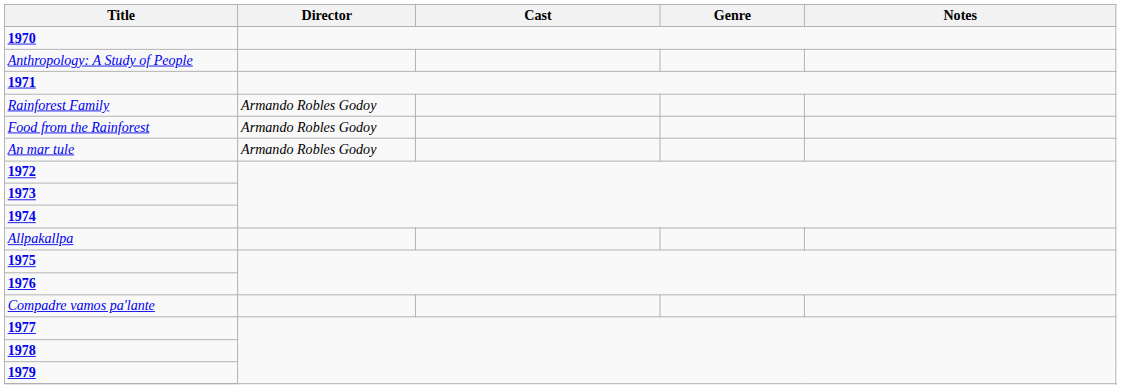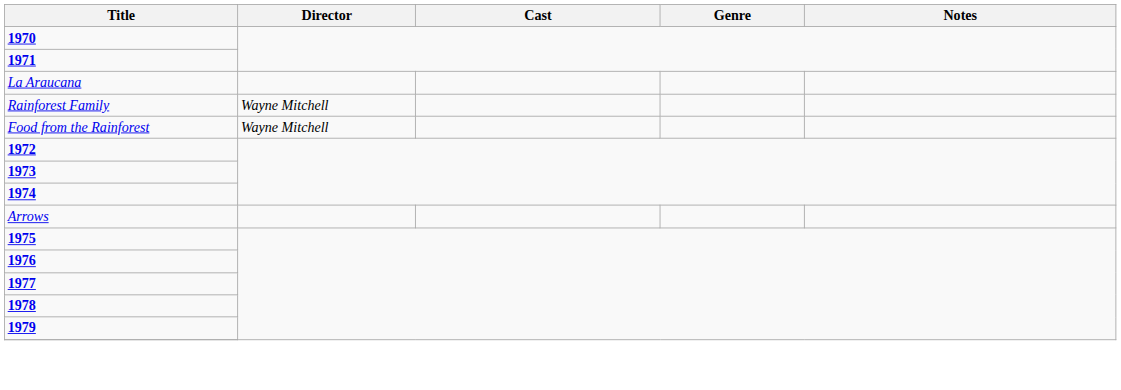 <table class="wikitable" width= "100%">
 <tr>
 <th width=21%>Title</th>
 <th width=16%>Director</th>
 <th width=22%>Cast</th>
 <th width=13%>Genre</th>
 <th width=28%>Notes</th>
 </tr>
 <tr>
 <td><strong><a href='#'>1970</a></strong></td>
 </tr>
 <tr>
-<td><em><a href='#'>Anthropology: A Study of People</a></em></td>
+<td><strong><a href='#'>1971</a></strong></td>
+</tr>
+<tr>
+<td><em><a href='#'>La Araucana</a></em></td>
 <td></td>
 <td></td>
 <td></td>
 <td></td>
 </tr>
 <tr>
-<td><strong><a href='#'>1971</a></strong></td>
-</tr>
-<tr>
 <td><em><a href='#'>Rainforest Family</a></em></td>
-<td><em>Armando Robles Godoy</em></td>
+<td><em>Wayne Mitchell</em></td>
 <td></td>
 <td></td>
 <td></td>
 </tr>
 <tr>
 <td><em><a href='#'>Food from the Rainforest</a></em></td>
-<td><em>Armando Robles Godoy</em></td>
-<td></td>
-<td></td>
-<td></td>
-</tr>
-<tr>
-<td><em><a href='#'>An mar tule</a></em></td>
-<td><em>Armando Robles Godoy</em></td>
+<td><em>Wayne Mitchell</em></td>
 <td></td>
 <td></td>
 <td></td>
 </tr>
 <tr>
 <td><strong><a href='#'>1972</a></strong></td>
 </tr>
 <tr>
 <td><strong><a href='#'>1973</a></strong></td>
 </tr>
 <tr>
 <td><strong><a href='#'>1974</a></strong></td>
 </tr>
 <tr>
-<td><em><a href='#'>Allpakallpa</a></em></td>
+<td><em><a href='#'>Arrows</a></em></td>
 <td></td>
 <td></td>
 <td></td>
 <td></td>
 </tr>
 <tr>
 <td><strong><a href='#'>1975</a></strong></td>
 </tr>
 <tr>
 <td><strong><a href='#'>1976</a></strong></td>
-</tr>
-<tr>
-<td><em><a href='#'>Compadre vamos pa'lante</a></em></td>
-<td></td>
-<td></td>
-<td></td>
-<td></td>
 </tr>
 <tr>
 <td><strong><a href='#'>1977</a></strong></td>
 </tr>
 <tr>
 <td><strong><a href='#'>1978</a></strong></td>
 </tr>
 <tr>
 <td><strong><a href='#'>1979</a></strong></td>
 </tr>
 <tr>
 </tr>
 </table>
